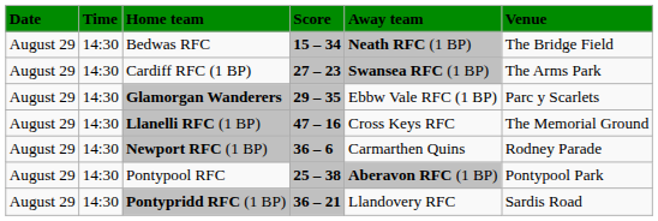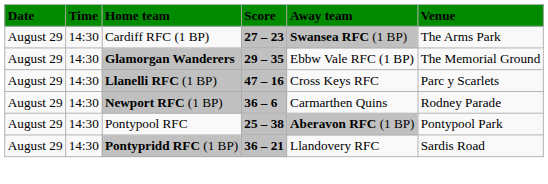 <table class="wikitable" style="margin:0.5em auto; font-size:95%">
 <tr bgcolor="#008B00">
 <td><strong>Date</strong></td>
 <td><strong>Time</strong></td>
 <td><strong>Home team</strong></td>
 <td><strong>Score</strong></td>
 <td><strong>Away team</strong></td>
 <td><strong>Venue</strong></td>
-</tr>
-<tr>
-<td>August 29</td>
-<td>14:30</td>
-<td>Bedwas RFC</td>
-<td bgcolor="silver"><strong>15 – 34</strong></td>
-<td bgcolor="silver"><strong>Neath RFC</strong> (1 BP)</td>
-<td>The Bridge Field</td>
 </tr>
 <tr>
 <td>August 29</td>
 <td>14:30</td>
 <td>Cardiff RFC (1 BP)</td>
 <td bgcolor="silver"><strong>27 – 23</strong></td>
 <td bgcolor="silver"><strong>Swansea RFC</strong> (1 BP)</td>
 <td>The Arms Park</td>
 </tr>
 <tr>
 <td>August 29</td>
 <td>14:30</td>
 <td bgcolor="silver"><strong>Glamorgan Wanderers</strong></td>
 <td bgcolor="silver"><strong>29 – 35</strong></td>
 <td>Ebbw Vale RFC (1 BP)</td>
-<td>Parc y Scarlets</td>
+<td>The Memorial Ground</td>
 </tr>
 <tr>
 <td>August 29</td>
 <td>14:30</td>
 <td bgcolor="silver"><strong>Llanelli RFC</strong> (1 BP)</td>
 <td bgcolor="silver"><strong>47 – 16</strong></td>
 <td>Cross Keys RFC</td>
-<td>The Memorial Ground</td>
+<td>Parc y Scarlets</td>
 </tr>
 <tr>
 <td>August 29</td>
 <td>14:30</td>
 <td bgcolor="silver"><strong>Newport RFC</strong> (1 BP)</td>
 <td bgcolor="silver"><strong>36 – 6</strong></td>
 <td>Carmarthen Quins</td>
 <td>Rodney Parade</td>
 </tr>
 <tr>
 <td>August 29</td>
 <td>14:30</td>
 <td>Pontypool RFC</td>
 <td bgcolor="silver"><strong>25 – 38</strong></td>
 <td bgcolor="silver"><strong>Aberavon RFC</strong> (1 BP)</td>
 <td>Pontypool Park</td>
 </tr>
 <tr>
 <td>August 29</td>
 <td>14:30</td>
 <td bgcolor="silver"><strong>Pontypridd RFC</strong> (1 BP)</td>
 <td bgcolor="silver"><strong>36 – 21</strong></td>
 <td>Llandovery RFC</td>
 <td>Sardis Road</td>
 </tr>
 </table>
